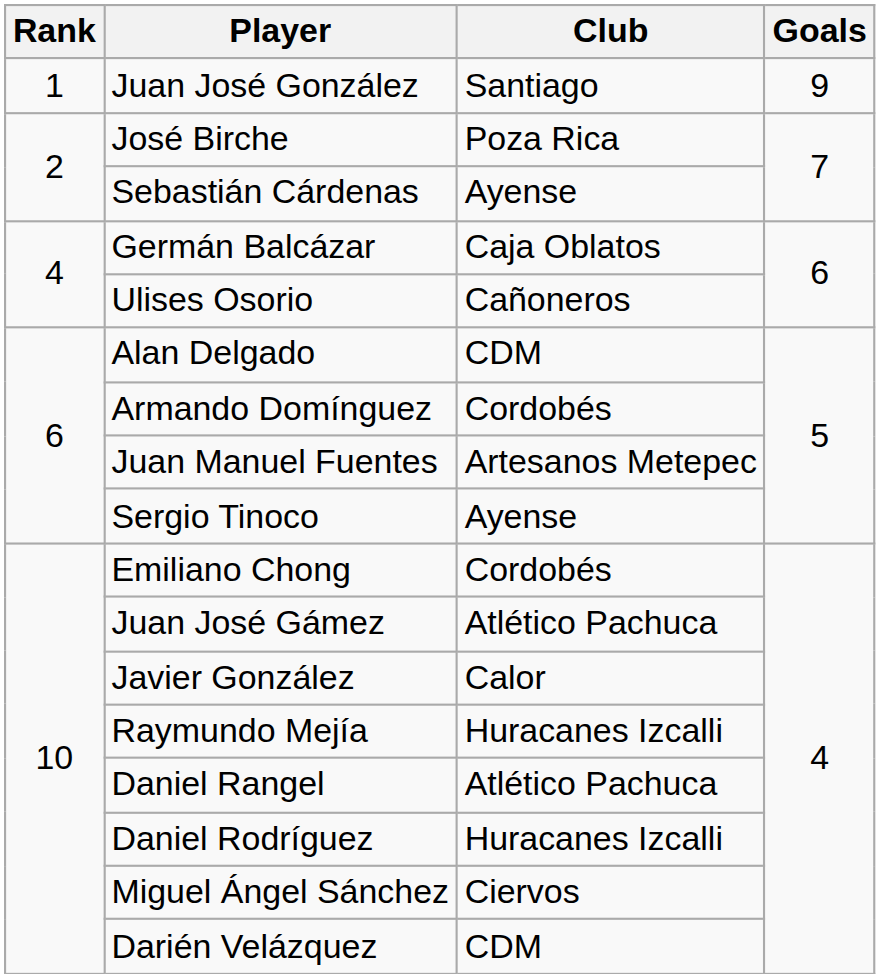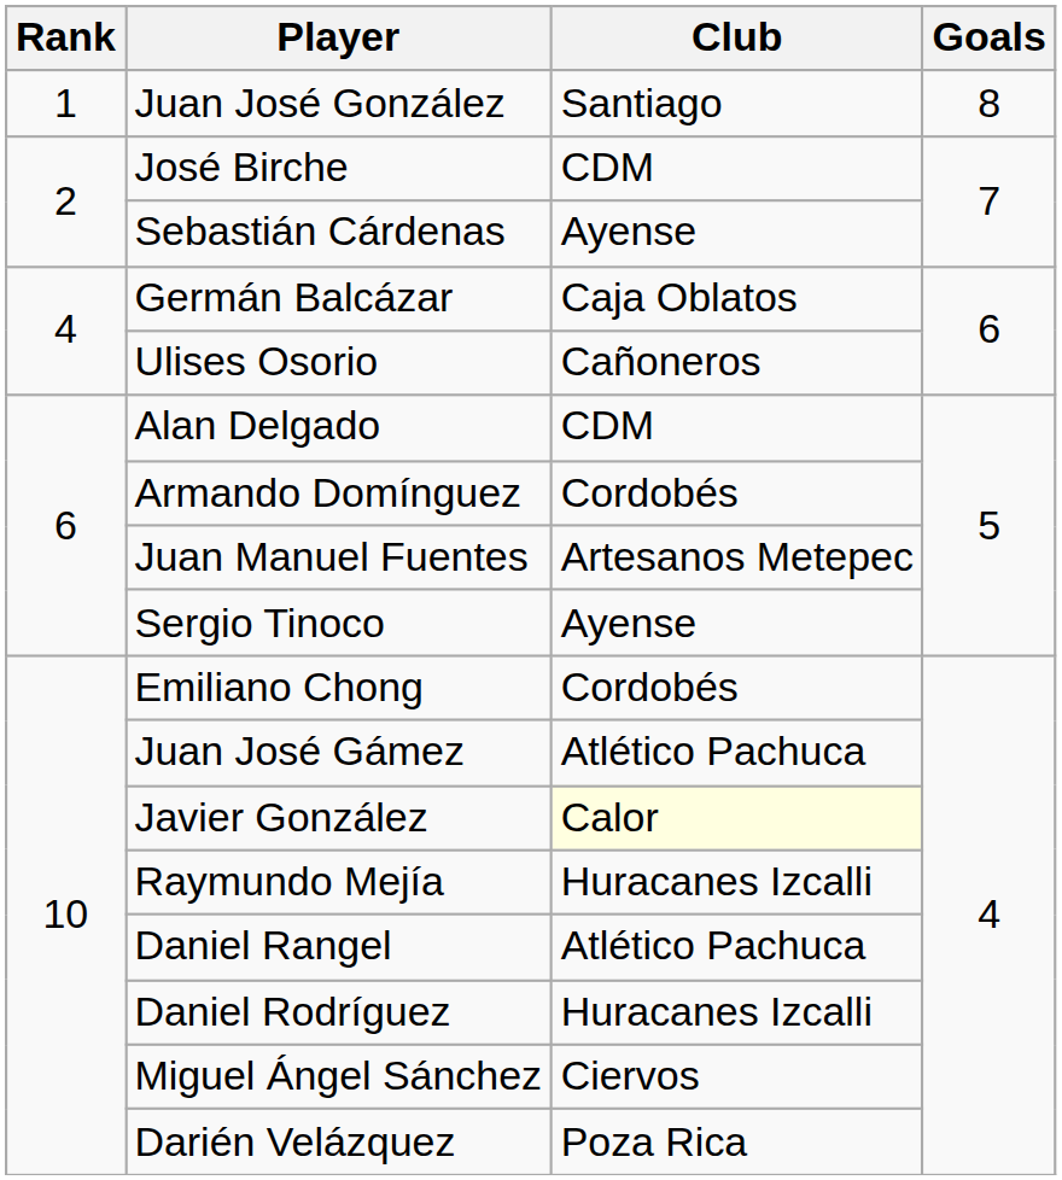 <table class="wikitable">
 <tr>
 <th>Rank</th>
 <th>Player</th>
 <th>Club</th>
 <th>Goals</th>
 </tr>
 <tr>
 <td align=center rowspan=1>1</td>
 <td> Juan José González</td>
 <td>Santiago</td>
-<td align=center rowspan=1>9</td>
+<td align=center rowspan=1>8</td>
 </tr>
 <tr>
 <td align=center rowspan=2>2</td>
 <td> José Birche</td>
-<td>Poza Rica</td>
+<td>CDM</td>
 <td align=center rowspan=2>7</td>
 </tr>
 <tr>
 <td> Sebastián Cárdenas</td>
 <td>Ayense</td>
 </tr>
 <tr>
 <td align=center rowspan=2>4</td>
 <td> Germán Balcázar</td>
 <td>Caja Oblatos</td>
 <td align=center rowspan=2>6</td>
 </tr>
 <tr>
 <td> Ulises Osorio</td>
 <td>Cañoneros</td>
 </tr>
 <tr>
 <td align=center rowspan=4>6</td>
 <td> Alan Delgado</td>
 <td>CDM</td>
 <td align=center rowspan=4>5</td>
 </tr>
 <tr>
 <td> Armando Domínguez</td>
 <td>Cordobés</td>
 </tr>
 <tr>
 <td> Juan Manuel Fuentes</td>
 <td>Artesanos Metepec</td>
 </tr>
 <tr>
 <td> Sergio Tinoco</td>
 <td>Ayense</td>
 </tr>
 <tr>
 <td align=center rowspan=8>10</td>
 <td> Emiliano Chong</td>
 <td>Cordobés</td>
 <td align=center rowspan=8>4</td>
 </tr>
 <tr>
 <td> Juan José Gámez</td>
 <td>Atlético Pachuca</td>
 </tr>
 <tr>
 <td> Javier González</td>
-<td>Calor</td>
+<td style="background: lightyellow;">Calor</td>
 </tr>
 <tr>
 <td> Raymundo Mejía</td>
 <td>Huracanes Izcalli</td>
 </tr>
 <tr>
 <td> Daniel Rangel</td>
 <td>Atlético Pachuca</td>
 </tr>
 <tr>
 <td> Daniel Rodríguez</td>
 <td>Huracanes Izcalli</td>
 </tr>
 <tr>
 <td> Miguel Ángel Sánchez</td>
 <td>Ciervos</td>
 </tr>
 <tr>
 <td> Darién Velázquez</td>
-<td>CDM</td>
+<td>Poza Rica</td>
 </tr>
 </table>
